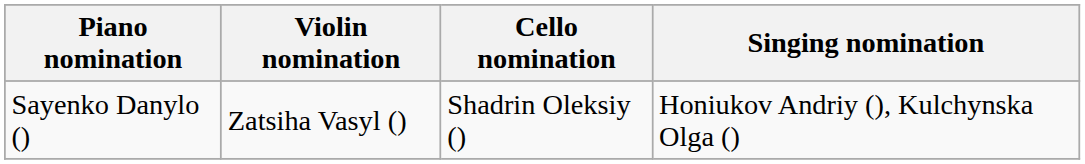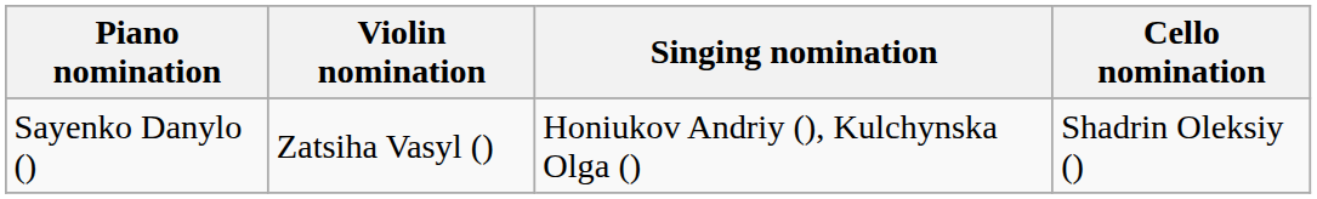 <table class="wikitable">
 <tr>
 <th><strong>Piano nomination</strong></th>
 <th>Violin nomination</th>
+<th>Singing nomination</th>
 <th>Cello nomination</th>
-<th>Singing nomination</th>
 </tr>
 <tr>
 <td>Sayenko Danylo ()</td>
 <td>Zatsiha Vasyl ()</td>
+<td>Honiukov Andriy (), Kulchynska Olga ()</td>
 <td>Shadrin Oleksiy ()</td>
-<td>Honiukov Andriy (), Kulchynska Olga ()</td>
 </tr>
 </table>
